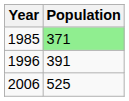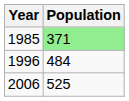 <table class="wikitable">
 <tr>
 <th>Year</th>
 <th>Population</th>
 </tr>
 <tr>
 <td>1985</td>
 <td style="background: lightgreen;">371</td>
 </tr>
 <tr>
 <td>1996</td>
-<td>391</td>
+<td>484</td>
 </tr>
 <tr>
 <td>2006</td>
 <td>525</td>
 </tr>
 </table>
